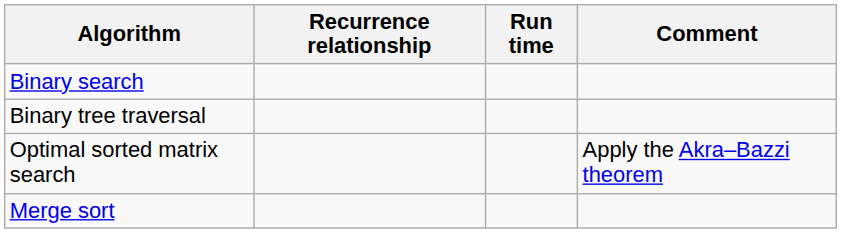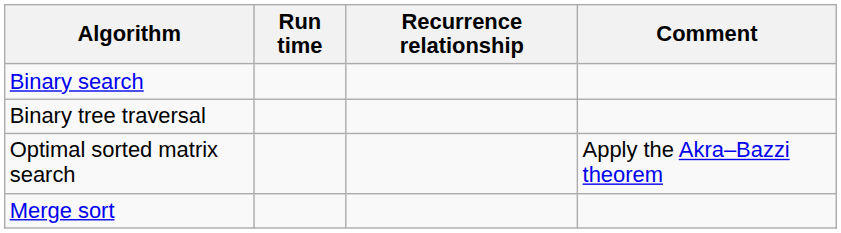 <table class="wikitable">
 <tr>
 <th>Algorithm</th>
+<th>Run time</th>
 <th>Recurrence relationship</th>
-<th>Run time</th>
 <th>Comment</th>
 </tr>
 <tr>
 <td><a href='#'>Binary search</a></td>
 <td></td>
 <td></td>
 <td></td>
 </tr>
 <tr>
 <td>Binary tree traversal</td>
 <td></td>
 <td></td>
 <td></td>
 </tr>
 <tr>
 <td>Optimal sorted matrix search</td>
 <td></td>
 <td></td>
 <td>Apply the <a href='#'>Akra–Bazzi theorem</a></td>
 </tr>
 <tr>
 <td><a href='#'>Merge sort</a></td>
 <td></td>
 <td></td>
 <td></td>
 </tr>
 </table>
